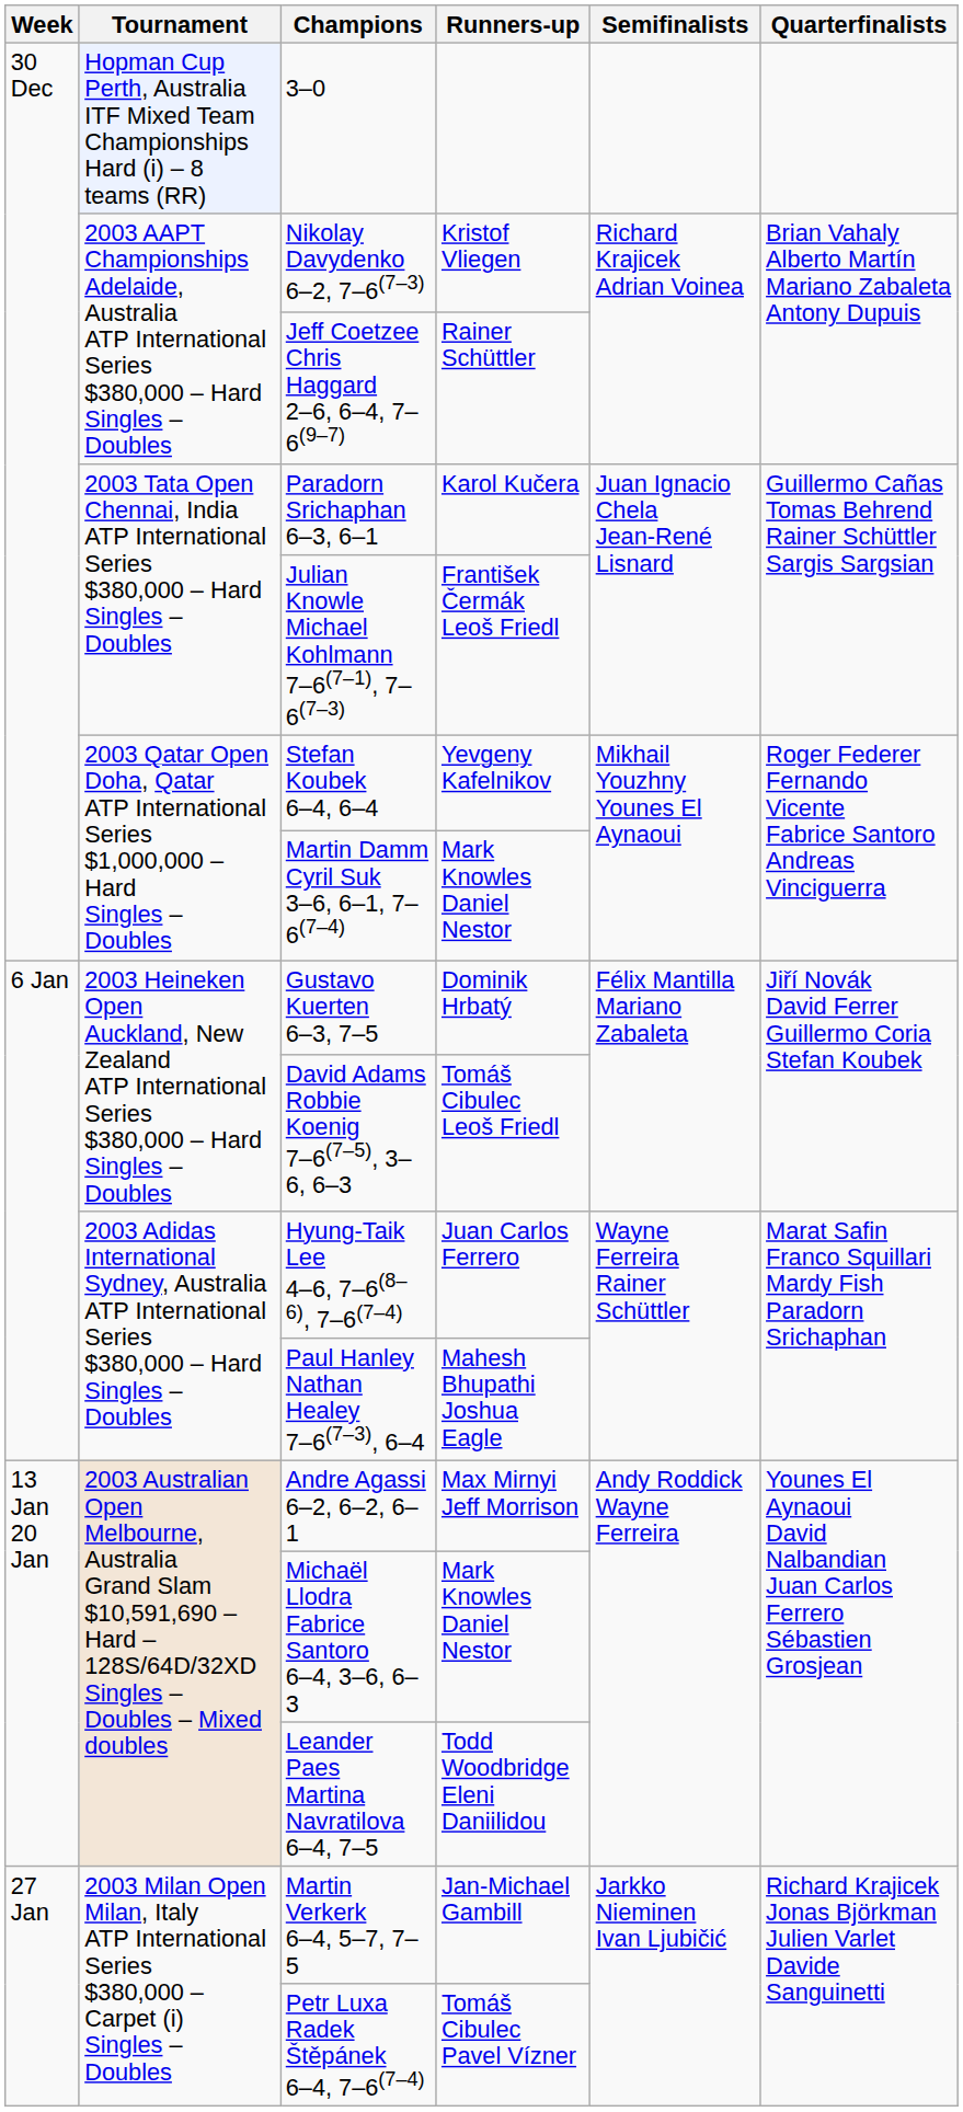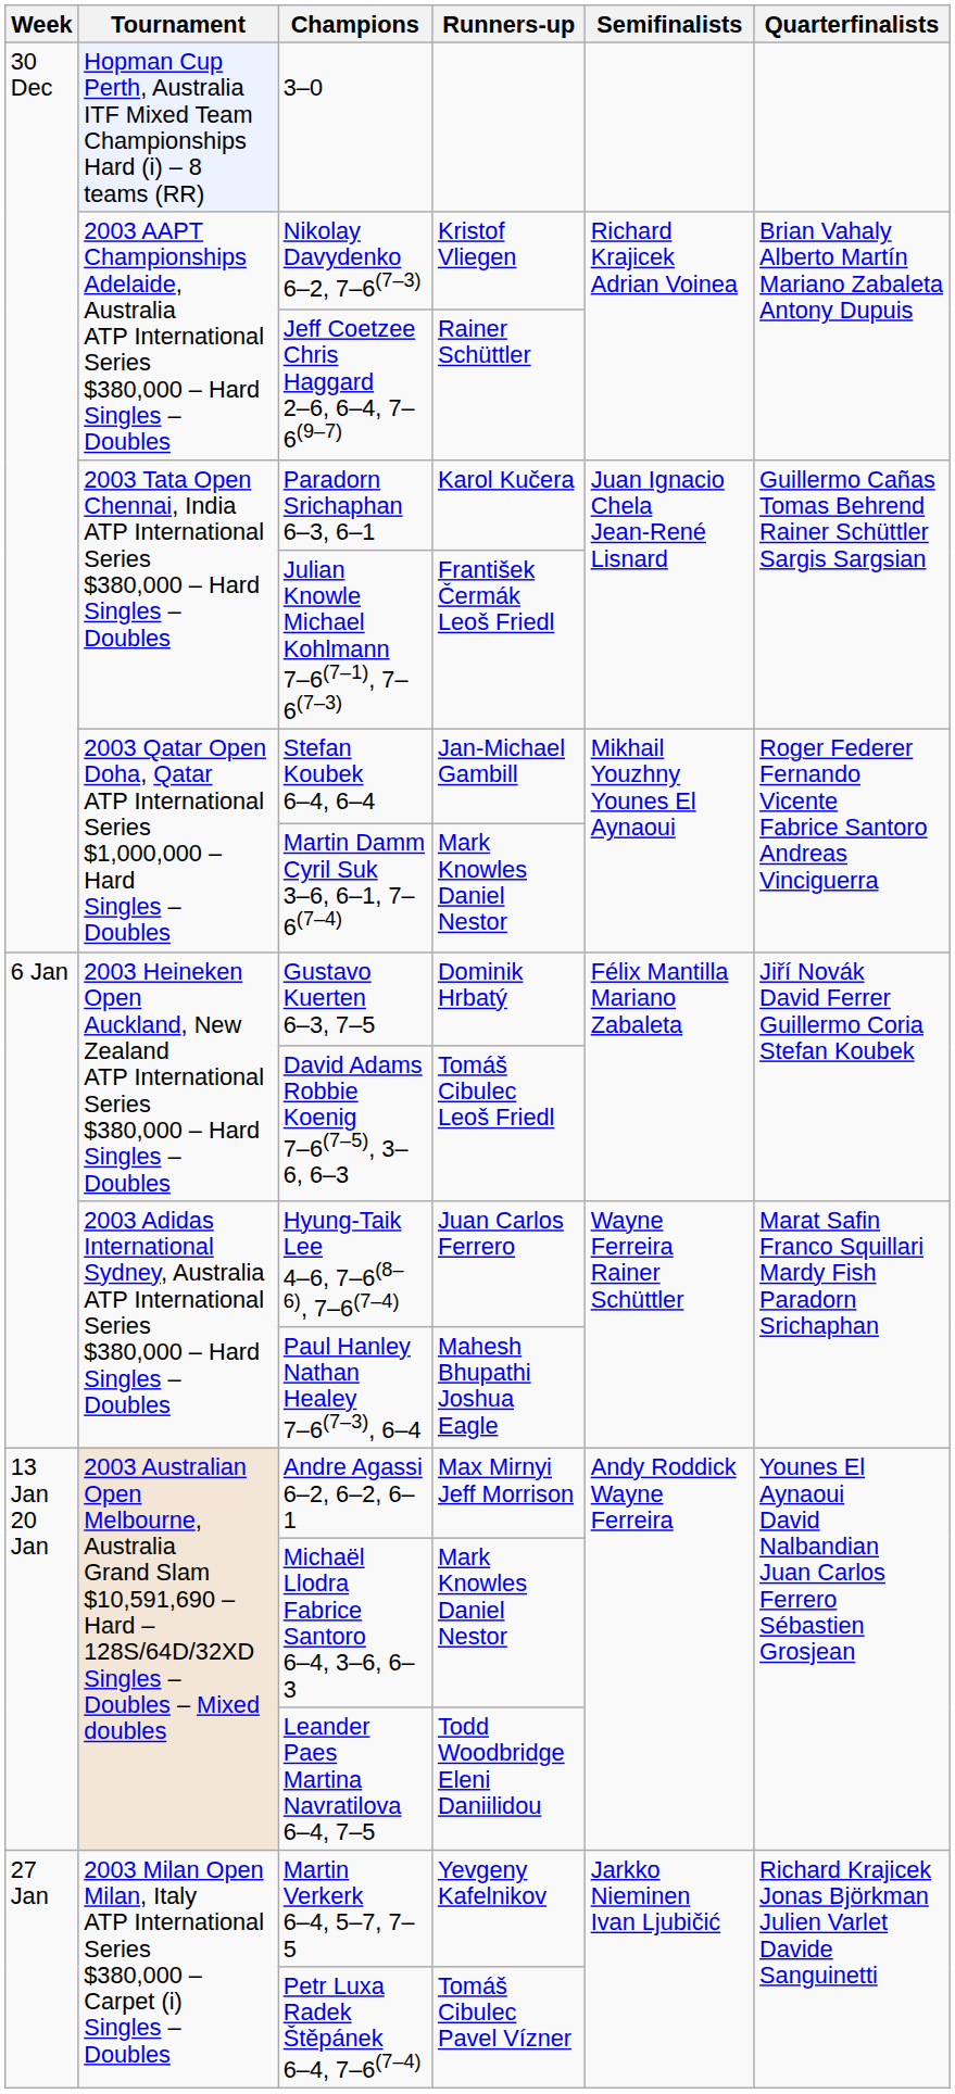 <table class=wikitable style=font-size:95%>
 <tr>
 <th style="width:48px;">Week</th>
 <th style="width:250px;">Tournament</th>
 <th style="width:200px;">Champions</th>
 <th style="width:200px;">Runners-up</th>
 <th style="width:190px;">Semifinalists</th>
 <th style="width:190px;">Quarterfinalists</th>
 </tr>
 <tr valign=top>
 <td rowspan=7>30 Dec</td>
 <td style="background:#ECF2FF;"><a href='#'>Hopman Cup</a><br><a href='#'>Perth</a>, Australia<br>ITF Mixed Team Championships<br> Hard (i) – 8 teams (RR)</td>
 <td><br>3–0</td>
 <td></td>
 <td><br><br></td>
 <td><br><br></td>
 </tr>
 <tr valign=top>
 <td rowspan=2><a href='#'>2003 AAPT Championships</a><br> <a href='#'>Adelaide</a>, Australia<br>ATP International Series<br>$380,000 – Hard <br> <a href='#'>Singles</a> – <a href='#'>Doubles</a></td>
 <td> <a href='#'>Nikolay Davydenko</a><br>6–2, 7–6<sup>(7–3)</sup></td>
 <td> <a href='#'>Kristof Vliegen</a></td>
 <td rowspan=2> <a href='#'>Richard Krajicek</a><br> <a href='#'>Adrian Voinea</a></td>
 <td rowspan=2> <a href='#'>Brian Vahaly</a><br> <a href='#'>Alberto Martín</a><br> <a href='#'>Mariano Zabaleta</a><br> <a href='#'>Antony Dupuis</a></td>
 </tr>
 <tr valign=top>
 <td> <a href='#'>Jeff Coetzee</a><br> <a href='#'>Chris Haggard</a><br>2–6, 6–4, 7–6<sup>(9–7)</sup></td>
 <td> <a href='#'>Rainer Schüttler</a></td>
 </tr>
 <tr valign=top>
 <td rowspan=2><a href='#'>2003 Tata Open</a><br><a href='#'>Chennai</a>, India<br>ATP International Series<br>$380,000 – Hard <br> <a href='#'>Singles</a> – <a href='#'>Doubles</a></td>
 <td> <a href='#'>Paradorn Srichaphan</a><br>6–3, 6–1</td>
 <td> <a href='#'>Karol Kučera</a></td>
 <td rowspan=2> <a href='#'>Juan Ignacio Chela</a><br> <a href='#'>Jean-René Lisnard</a></td>
 <td rowspan=2> <a href='#'>Guillermo Cañas</a><br> <a href='#'>Tomas Behrend</a><br> <a href='#'>Rainer Schüttler</a><br> <a href='#'>Sargis Sargsian</a></td>
 </tr>
 <tr valign=top>
 <td> <a href='#'>Julian Knowle</a><br> <a href='#'>Michael Kohlmann</a><br>7–6<sup>(7–1)</sup>, 7–6<sup>(7–3)</sup></td>
 <td> <a href='#'>František Čermák</a><br> <a href='#'>Leoš Friedl</a></td>
 </tr>
 <tr valign=top>
 <td rowspan=2><a href='#'>2003 Qatar Open</a><br><a href='#'>Doha</a>, <a href='#'>Qatar</a><br>ATP International Series<br>$1,000,000 – Hard <br> <a href='#'>Singles</a> – <a href='#'>Doubles</a></td>
 <td> <a href='#'>Stefan Koubek</a><br>6–4, 6–4</td>
-<td> <a href='#'>Yevgeny Kafelnikov</a></td>
+<td> <a href='#'>Jan-Michael Gambill</a></td>
 <td rowspan=2> <a href='#'>Mikhail Youzhny</a><br> <a href='#'>Younes El Aynaoui</a></td>
 <td rowspan=2> <a href='#'>Roger Federer</a><br> <a href='#'>Fernando Vicente</a><br> <a href='#'>Fabrice Santoro</a><br> <a href='#'>Andreas Vinciguerra</a></td>
 </tr>
 <tr valign=top>
 <td> <a href='#'>Martin Damm</a><br> <a href='#'>Cyril Suk</a><br>3–6, 6–1, 7–6<sup>(7–4)</sup></td>
 <td> <a href='#'>Mark Knowles</a><br> <a href='#'>Daniel Nestor</a></td>
 </tr>
 <tr valign=top>
 <td rowspan=4>6 Jan</td>
 <td rowspan=2><a href='#'>2003 Heineken Open</a><br> <a href='#'>Auckland</a>, New Zealand<br>ATP International Series<br>$380,000 – Hard <br> <a href='#'>Singles</a> – <a href='#'>Doubles</a></td>
 <td> <a href='#'>Gustavo Kuerten</a><br>6–3, 7–5</td>
 <td> <a href='#'>Dominik Hrbatý</a></td>
 <td rowspan=2> <a href='#'>Félix Mantilla</a><br> <a href='#'>Mariano Zabaleta</a></td>
 <td rowspan=2> <a href='#'>Jiří Novák</a><br> <a href='#'>David Ferrer</a><br> <a href='#'>Guillermo Coria</a><br> <a href='#'>Stefan Koubek</a></td>
 </tr>
 <tr valign=top>
 <td> <a href='#'>David Adams</a><br> <a href='#'>Robbie Koenig</a><br>7–6<sup>(7–5)</sup>, 3–6, 6–3</td>
 <td> <a href='#'>Tomáš Cibulec</a><br> <a href='#'>Leoš Friedl</a></td>
 </tr>
 <tr valign=top>
 <td rowspan=2><a href='#'>2003 Adidas International</a><br> <a href='#'>Sydney</a>, Australia<br>ATP International Series<br>$380,000 – Hard <br> <a href='#'>Singles</a> – <a href='#'>Doubles</a></td>
 <td> <a href='#'>Hyung-Taik Lee</a><br>4–6, 7–6<sup>(8–6)</sup>, 7–6<sup>(7–4)</sup></td>
 <td> <a href='#'>Juan Carlos Ferrero</a></td>
 <td rowspan=2> <a href='#'>Wayne Ferreira</a><br> <a href='#'>Rainer Schüttler</a></td>
 <td rowspan=2> <a href='#'>Marat Safin</a><br> <a href='#'>Franco Squillari</a><br> <a href='#'>Mardy Fish</a><br> <a href='#'>Paradorn Srichaphan</a></td>
 </tr>
 <tr valign=top>
 <td> <a href='#'>Paul Hanley</a><br> <a href='#'>Nathan Healey</a><br>7–6<sup>(7–3)</sup>, 6–4</td>
 <td> <a href='#'>Mahesh Bhupathi</a><br> <a href='#'>Joshua Eagle</a></td>
 </tr>
 <tr valign=top>
 <td rowspan=3>13 Jan<br>20 Jan</td>
 <td bgcolor=#F3E6D7 rowspan=3><a href='#'>2003 Australian Open</a><br><a href='#'>Melbourne</a>, Australia<br>Grand Slam<br>$10,591,690 – Hard – 128S/64D/32XD<br><a href='#'>Singles</a> – <a href='#'>Doubles</a> – <a href='#'>Mixed doubles</a></td>
 <td> <a href='#'>Andre Agassi</a><br>6–2, 6–2, 6–1</td>
 <td> <a href='#'>Max Mirnyi</a><br> <a href='#'>Jeff Morrison</a></td>
 <td rowspan=3> <a href='#'>Andy Roddick</a><br> <a href='#'>Wayne Ferreira</a></td>
 <td rowspan=3> <a href='#'>Younes El Aynaoui</a><br> <a href='#'>David Nalbandian</a><br> <a href='#'>Juan Carlos Ferrero</a><br> <a href='#'>Sébastien Grosjean</a></td>
 </tr>
 <tr valign=top>
 <td> <a href='#'>Michaël Llodra</a><br> <a href='#'>Fabrice Santoro</a><br>6–4, 3–6, 6–3</td>
 <td> <a href='#'>Mark Knowles</a><br> <a href='#'>Daniel Nestor</a></td>
 </tr>
 <tr valign=top>
 <td> <a href='#'>Leander Paes</a><br> <a href='#'>Martina Navratilova</a><br>6–4, 7–5</td>
 <td> <a href='#'>Todd Woodbridge</a><br> <a href='#'>Eleni Daniilidou</a></td>
 </tr>
 <tr valign=top>
 <td rowspan=2>27 Jan</td>
 <td rowspan=2><a href='#'>2003 Milan Open</a><br> <a href='#'>Milan</a>, Italy<br>ATP International Series<br>$380,000 – Carpet (i) <br> <a href='#'>Singles</a> – <a href='#'>Doubles</a></td>
 <td> <a href='#'>Martin Verkerk</a><br>6–4, 5–7, 7–5</td>
-<td> <a href='#'>Jan-Michael Gambill</a></td>
+<td> <a href='#'>Yevgeny Kafelnikov</a></td>
 <td rowspan=2> <a href='#'>Jarkko Nieminen</a><br> <a href='#'>Ivan Ljubičić</a></td>
 <td rowspan=2> <a href='#'>Richard Krajicek</a><br> <a href='#'>Jonas Björkman</a><br> <a href='#'>Julien Varlet</a><br> <a href='#'>Davide Sanguinetti</a></td>
 </tr>
 <tr valign=top>
 <td> <a href='#'>Petr Luxa</a><br> <a href='#'>Radek Štěpánek</a><br>6–4, 7–6<sup>(7–4)</sup></td>
 <td> <a href='#'>Tomáš Cibulec</a><br> <a href='#'>Pavel Vízner</a></td>
 </tr>
 </table>
